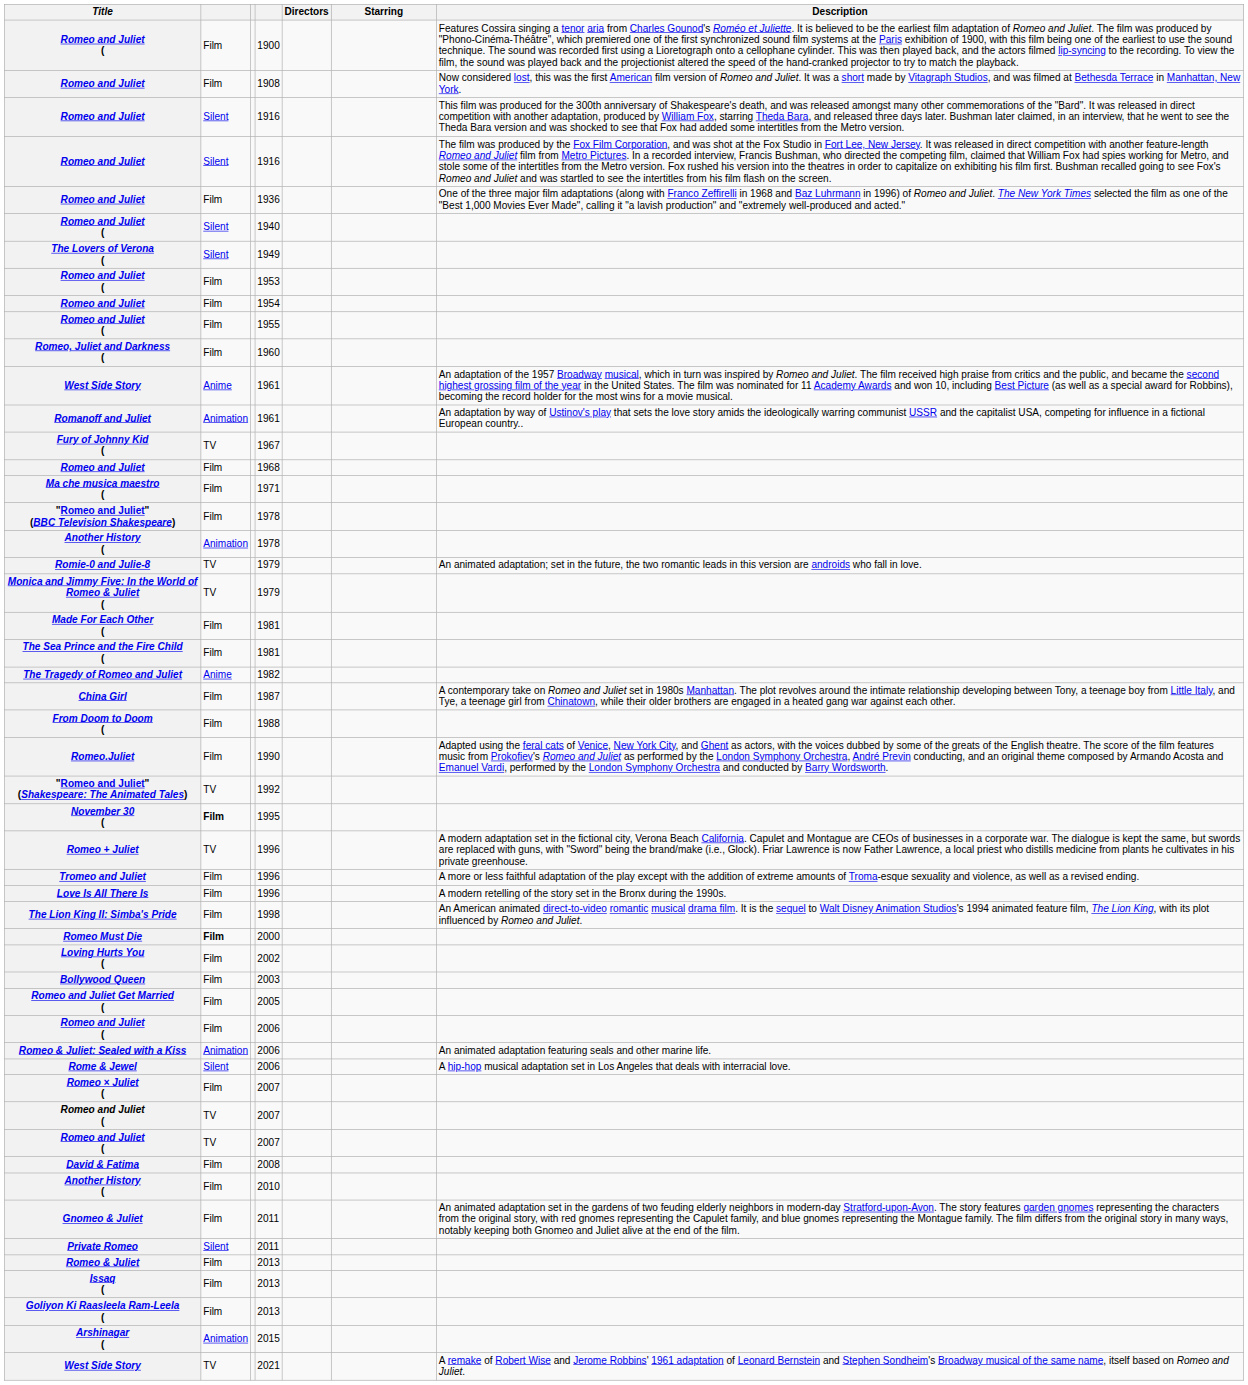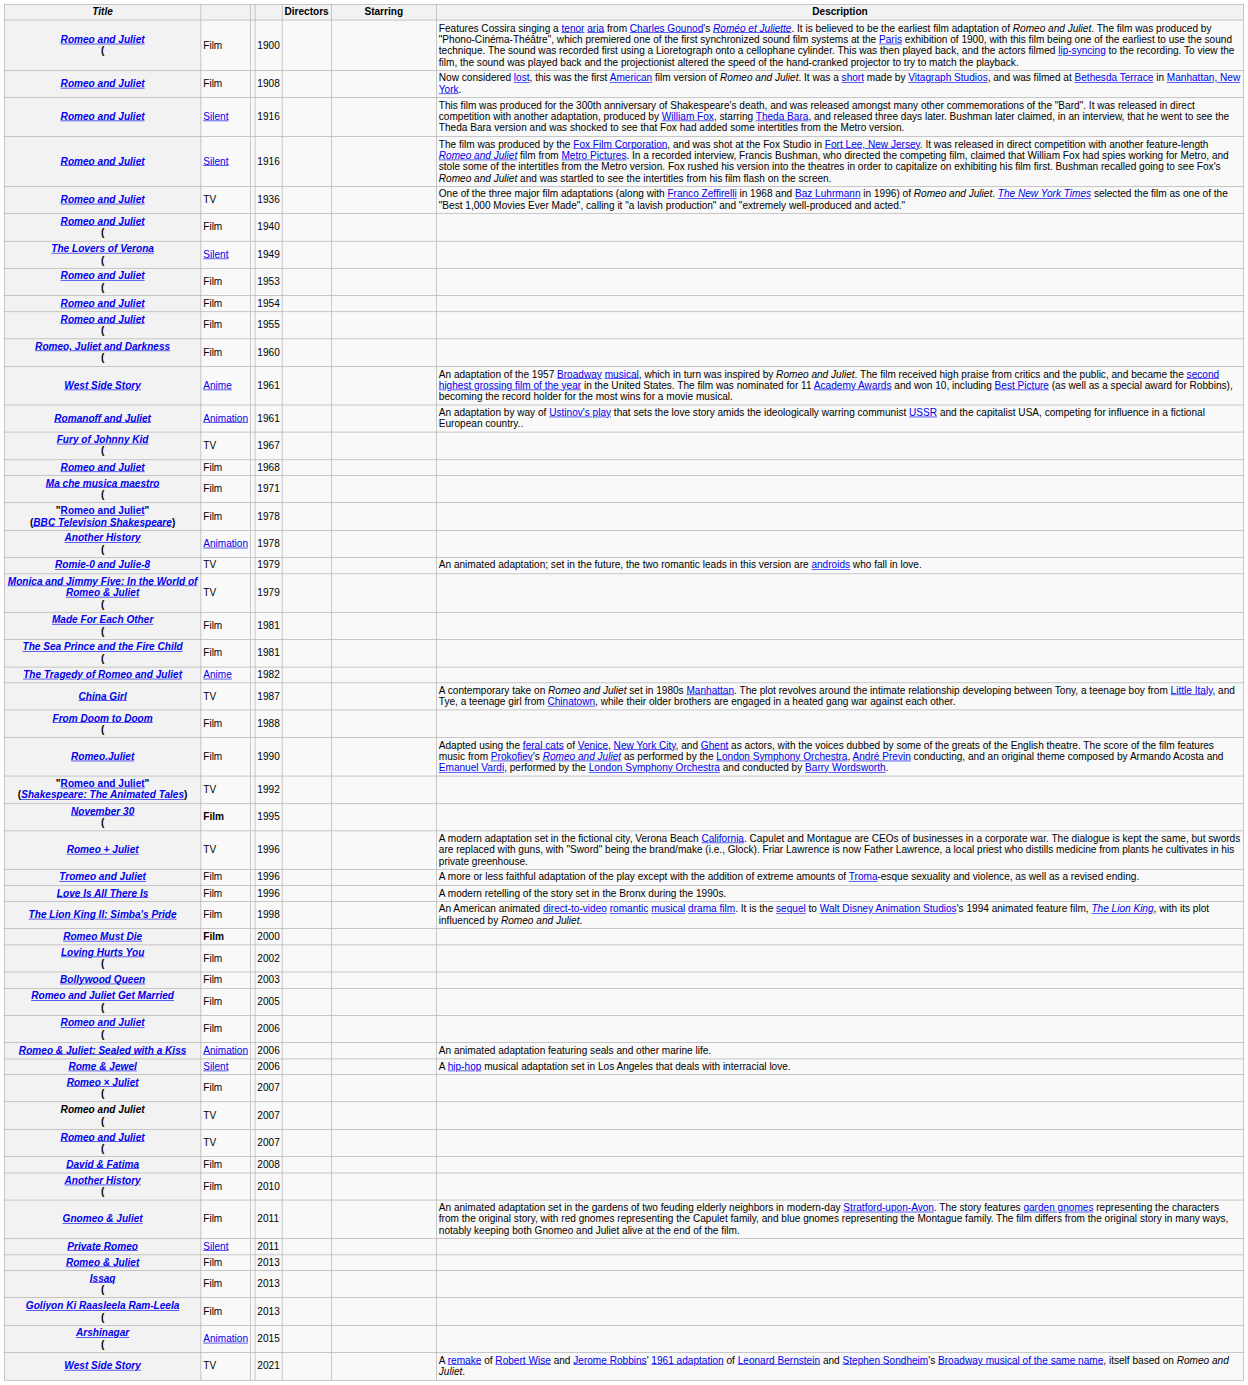 <table class="wikitable sortable">
 <tr>
 <th scope="col"><em>Title</em></th>
 <th scope="col"></th>
 <th scope="col"></th>
 <th scope="col"></th>
 <th scope="col" class="unsortable">Directors</th>
 <th scope="col" class="unsortable" style="min-width: 10em">Starring</th>
 <th scope="col" class="unsortable" style="min-width: 15em">Description</th>
 </tr>
 <tr>
 <th scope="row" style="white-space: normal"><em><a href='#'>Romeo and Juliet</a></em><br>(</th>
 <td>Film</td>
 <td></td>
 <td>1900</td>
 <td></td>
 <td></td>
 <td>Features Cossira singing a <a href='#'>tenor</a> <a href='#'>aria</a> from <a href='#'>Charles Gounod</a>'s <em><a href='#'>Roméo et Juliette</a></em>. It is believed to be the earliest film adaptation of <em>Romeo and Juliet</em>. The film was produced by "Phono-Cinéma-Théâtre", which premiered one of the first synchronized sound film systems at the <a href='#'>Paris</a> exhibition of 1900, with this film being one of the earliest to use the sound technique. The sound was recorded first using a Lioretograph onto a cellophane cylinder. This was then played back, and the actors filmed <a href='#'>lip-syncing</a> to the recording. To view the film, the sound was played back and the projectionist altered the speed of the hand-cranked projector to try to match the playback.</td>
 </tr>
 <tr>
 <th scope="row" style="white-space: nowrap"><em><a href='#'>Romeo and Juliet</a></em></th>
 <td>Film</td>
 <td></td>
 <td>1908</td>
 <td></td>
 <td></td>
 <td>Now considered <a href='#'>lost</a>, this was the first <a href='#'>American</a> film version of <em>Romeo and Juliet</em>. It was a <a href='#'>short</a> made by <a href='#'>Vitagraph Studios</a>, and was filmed at <a href='#'>Bethesda Terrace</a> in <a href='#'>Manhattan, New York</a>.</td>
 </tr>
 <tr>
 <th scope="row" style="white-space: nowrap"><em><a href='#'>Romeo and Juliet</a></em></th>
 <td><a href='#'>Silent</a></td>
 <td></td>
 <td>1916</td>
 <td></td>
 <td></td>
 <td>This film was produced for the 300th anniversary of Shakespeare's death, and was released amongst many other commemorations of the "Bard". It was released in direct competition with another adaptation, produced by <a href='#'>William Fox</a>, starring <a href='#'>Theda Bara</a>, and released three days later. Bushman later claimed, in an interview, that he went to see the Theda Bara version and was shocked to see that Fox had added some intertitles from the Metro version.</td>
 </tr>
 <tr>
 <th scope="row" style="white-space: nowrap"><em><a href='#'>Romeo and Juliet</a></em></th>
 <td><a href='#'>Silent</a></td>
 <td></td>
 <td>1916</td>
 <td></td>
 <td></td>
 <td>The film was produced by the <a href='#'>Fox Film Corporation</a>, and was shot at the Fox Studio in <a href='#'>Fort Lee, New Jersey</a>. It was released in direct competition with another feature-length <em><a href='#'>Romeo and Juliet</a></em> film from <a href='#'>Metro Pictures</a>. In a recorded interview, Francis Bushman, who directed the competing film, claimed that William Fox had spies working for Metro, and stole some of the intertitles from the Metro version. Fox rushed his version into the theatres in order to capitalize on exhibiting his film first. Bushman recalled going to see Fox's <em>Romeo and Juliet</em> and was startled to see the intertitles from his film flash on the screen.</td>
 </tr>
 <tr>
 <th scope="row" style="white-space: nowrap"><em><a href='#'>Romeo and Juliet</a></em></th>
-<td>Film</td>
+<td>TV</td>
 <td></td>
 <td>1936</td>
 <td></td>
 <td></td>
 <td>One of the three major film adaptations (along with <a href='#'>Franco Zeffirelli</a> in 1968 and <a href='#'>Baz Luhrmann</a> in 1996) of <em>Romeo and Juliet</em>. <em><a href='#'>The New York Times</a></em> selected the film as one of the "Best 1,000 Movies Ever Made", calling it "a lavish production" and "extremely well-produced and acted."</td>
 </tr>
 <tr>
 <th scope="row" style="white-space: normal"><em><a href='#'>Romeo and Juliet</a></em><br>(</th>
-<td><a href='#'>Silent</a></td>
+<td>Film</td>
 <td></td>
 <td>1940</td>
 <td></td>
 <td></td>
 <td></td>
 </tr>
 <tr>
 <th scope="row" style="white-space: normal"><em><a href='#'>The Lovers of Verona</a></em><br>(</th>
 <td><a href='#'>Silent</a></td>
 <td></td>
 <td>1949</td>
 <td></td>
 <td></td>
 <td></td>
 </tr>
 <tr>
 <th scope="row" style="white-space: nowrap"><em><a href='#'>Romeo and Juliet</a></em><br>(</th>
 <td>Film</td>
 <td></td>
 <td>1953</td>
 <td></td>
 <td></td>
 <td></td>
 </tr>
 <tr>
 <th scope="row" style="white-space: nowrap"><em><a href='#'>Romeo and Juliet</a></em></th>
 <td>Film</td>
 <td></td>
 <td>1954</td>
 <td></td>
 <td></td>
 <td></td>
 </tr>
 <tr>
 <th scope="row" style="white-space: normal"><em><a href='#'>Romeo and Juliet</a></em><br>(</th>
 <td>Film</td>
 <td></td>
 <td>1955</td>
 <td></td>
 <td></td>
 <td></td>
 </tr>
 <tr>
 <th scope="row" style="white-space: normal"><em><a href='#'>Romeo, Juliet and Darkness</a></em><br>(</th>
 <td>Film</td>
 <td></td>
 <td>1960</td>
 <td></td>
 <td></td>
 <td></td>
 </tr>
 <tr>
 <th scope="row" style="white-space: nowrap"><em><a href='#'>West Side Story</a></em></th>
 <td><a href='#'>Anime</a></td>
 <td></td>
 <td>1961</td>
 <td></td>
 <td></td>
 <td>An adaptation of the 1957 <a href='#'>Broadway</a> <a href='#'>musical</a>, which in turn was inspired by <em>Romeo and Juliet</em>. The film received high praise from critics and the public, and became the <a href='#'>second highest grossing film of the year</a> in the United States. The film was nominated for 11 <a href='#'>Academy Awards</a> and won 10, including <a href='#'>Best Picture</a> (as well as a special award for Robbins), becoming the record holder for the most wins for a movie musical.</td>
 </tr>
 <tr>
 <th scope="row" style="white-space: nowrap"><em><a href='#'>Romanoff and Juliet</a></em></th>
 <td><a href='#'>Animation</a></td>
 <td></td>
 <td>1961</td>
 <td></td>
 <td></td>
 <td>An adaptation by way of <a href='#'>Ustinov's play</a> that sets the love story amids the ideologically warring communist <a href='#'>USSR</a> and the capitalist USA, competing for influence in a fictional European country..</td>
 </tr>
 <tr>
 <th scope="row" style="white-space: normal"><em><a href='#'>Fury of Johnny Kid</a></em><br>(</th>
 <td>TV</td>
 <td></td>
 <td>1967</td>
 <td></td>
 <td></td>
 <td></td>
 </tr>
 <tr>
 <th scope="row" style="white-space: nowrap"><em><a href='#'>Romeo and Juliet</a></em></th>
 <td>Film</td>
 <td></td>
 <td>1968</td>
 <td></td>
 <td></td>
 <td></td>
 </tr>
 <tr>
 <th scope="row" style="white-space: normal"><em><a href='#'>Ma che musica maestro</a></em><br>(</th>
 <td>Film</td>
 <td></td>
 <td>1971</td>
 <td></td>
 <td></td>
 <td></td>
 </tr>
 <tr>
 <th scope="row" style="white-space: nowrap">"<a href='#'>Romeo and Juliet</a>"<br>(<em><a href='#'>BBC Television Shakespeare</a></em>)</th>
 <td>Film</td>
 <td></td>
 <td>1978</td>
 <td></td>
 <td></td>
 <td></td>
 </tr>
 <tr>
 <th scope="row" style="white-space: normal"><em><a href='#'>Another History</a></em><br>(</th>
 <td><a href='#'>Animation</a></td>
 <td></td>
 <td>1978</td>
 <td></td>
 <td></td>
 <td></td>
 </tr>
 <tr>
 <th scope="row" style="white-space: nowrap"><em><a href='#'>Romie-0 and Julie-8</a></em></th>
 <td>TV</td>
 <td></td>
 <td>1979</td>
 <td></td>
 <td></td>
 <td>An animated adaptation; set in the future, the two romantic leads in this version are <a href='#'>androids</a> who fall in love.</td>
 </tr>
 <tr>
 <th scope="row" style="white-space: normal"><em><a href='#'>Monica and Jimmy Five: In the World of Romeo & Juliet</a></em><br>(</th>
 <td>TV</td>
 <td></td>
 <td>1979</td>
 <td></td>
 <td></td>
 <td></td>
 </tr>
 <tr>
 <th scope="row" style="white-space: normal"><em><a href='#'>Made For Each Other</a></em><br>(</th>
 <td>Film</td>
 <td></td>
 <td>1981</td>
 <td></td>
 <td></td>
 <td></td>
 </tr>
 <tr>
 <th scope="row" style="white-space: normal"><em><a href='#'>The Sea Prince and the Fire Child</a></em><br>(</th>
 <td>Film</td>
 <td></td>
 <td>1981</td>
 <td></td>
 <td></td>
 <td></td>
 </tr>
 <tr>
 <th scope="row" style="white-space: nowrap"><em><a href='#'>The Tragedy of Romeo and Juliet</a></em></th>
 <td><a href='#'>Anime</a></td>
 <td></td>
 <td>1982</td>
 <td></td>
 <td></td>
 <td></td>
 </tr>
 <tr>
 <th scope="row" style="white-space: nowrap"><em><a href='#'>China Girl</a></em></th>
-<td>Film</td>
+<td>TV</td>
 <td></td>
 <td>1987</td>
 <td></td>
 <td></td>
 <td>A contemporary take on <em>Romeo and Juliet</em> set in 1980s <a href='#'>Manhattan</a>. The plot revolves around the intimate relationship developing between Tony, a teenage boy from <a href='#'>Little Italy</a>, and Tye, a teenage girl from <a href='#'>Chinatown</a>, while their older brothers are engaged in a heated gang war against each other.</td>
 </tr>
 <tr>
 <th scope="row" style="white-space: normal"><em><a href='#'>From Doom to Doom</a></em><br>(</th>
 <td>Film</td>
 <td></td>
 <td>1988</td>
 <td></td>
 <td></td>
 <td></td>
 </tr>
 <tr>
 <th scope="row" style="white-space: nowrap"><em><a href='#'>Romeo.Juliet</a></em></th>
 <td>Film</td>
 <td></td>
 <td>1990</td>
 <td></td>
 <td></td>
 <td>Adapted using the <a href='#'>feral cats</a> of <a href='#'>Venice</a>, <a href='#'>New York City</a>, and <a href='#'>Ghent</a> as actors, with the voices dubbed by some of the greats of the English theatre. The score of the film features music from <a href='#'>Prokofiev</a>'s <em><a href='#'>Romeo and Juliet</a></em> as performed by the <a href='#'>London Symphony Orchestra</a>, <a href='#'>André Previn</a> conducting, and an original theme composed by Armando Acosta and <a href='#'>Emanuel Vardi</a>, performed by the <a href='#'>London Symphony Orchestra</a> and conducted by <a href='#'>Barry Wordsworth</a>.</td>
 </tr>
 <tr>
 <th scope="row" style="white-space: nowrap">"<a href='#'>Romeo and Juliet</a>"<br>(<em><a href='#'>Shakespeare: The Animated Tales</a></em>)</th>
 <td>TV</td>
 <td></td>
 <td>1992</td>
 <td></td>
 <td></td>
 <td></td>
 </tr>
 <tr>
 <th scope="row" style="white-space: nowrap"><em><a href='#'>November 30</a></em><br>(</th>
 <td><strong>Film</strong></td>
 <td></td>
 <td>1995</td>
 <td></td>
 <td></td>
 </tr>
 <tr>
 <th scope="row" style="white-space: nowrap"><em><a href='#'>Romeo + Juliet</a></em></th>
 <td>TV</td>
 <td></td>
 <td>1996</td>
 <td></td>
 <td></td>
 <td>A modern adaptation set in the fictional city, Verona Beach <a href='#'>California</a>. Capulet and Montague are CEOs of businesses in a corporate war. The dialogue is kept the same, but swords are replaced with guns, with "Sword" being the brand/make (i.e., Glock). Friar Lawrence is now Father Lawrence, a local priest who distills medicine from plants he cultivates in his private greenhouse.</td>
 </tr>
 <tr>
 <th scope="row" style="white-space: nowrap"><em><a href='#'>Tromeo and Juliet</a></em></th>
 <td>Film</td>
 <td></td>
 <td>1996</td>
 <td></td>
 <td></td>
 <td>A more or less faithful adaptation of the play except with the addition of extreme amounts of <a href='#'>Troma</a>-esque sexuality and violence, as well as a revised ending.</td>
 </tr>
 <tr>
 <th scope="row" style="white-space: nowrap"><em><a href='#'>Love Is All There Is</a></em></th>
 <td>Film</td>
 <td></td>
 <td>1996</td>
 <td></td>
 <td></td>
 <td>A modern retelling of the story set in the Bronx during the 1990s.</td>
 </tr>
 <tr>
 <th scope="row" style="white-space: nowrap"><em><a href='#'>The Lion King II: Simba's Pride</a></em></th>
 <td>Film</td>
 <td></td>
 <td>1998</td>
 <td></td>
 <td></td>
 <td>An American animated <a href='#'>direct-to-video</a> <a href='#'>romantic</a> <a href='#'>musical</a> <a href='#'>drama film</a>. It is the <a href='#'>sequel</a> to <a href='#'>Walt Disney Animation Studios</a>'s 1994 animated feature film, <em><a href='#'>The Lion King</a></em>, with its plot influenced by <em>Romeo and Juliet</em>.</td>
 </tr>
 <tr>
 <th scope="row" style="white-space: nowrap"><em><a href='#'>Romeo Must Die</a></em></th>
 <td><strong>Film</strong></td>
 <td></td>
 <td>2000</td>
 <td></td>
 <td></td>
 <td></td>
 </tr>
 <tr>
 <th scope="row" style="white-space: normal"><em><a href='#'>Loving Hurts You</a></em><br>(</th>
 <td>Film</td>
 <td></td>
 <td>2002</td>
 <td></td>
 <td></td>
 <td></td>
 </tr>
 <tr>
 <th scope="row" style="white-space: nowrap"><em><a href='#'>Bollywood Queen</a></em></th>
 <td>Film</td>
 <td></td>
 <td>2003</td>
 <td></td>
 <td></td>
 <td></td>
 </tr>
 <tr>
 <th scope="row" style="white-space: normal"><em><a href='#'>Romeo and Juliet Get Married</a></em><br>(</th>
 <td>Film</td>
 <td></td>
 <td>2005</td>
 <td></td>
 <td></td>
 <td></td>
 </tr>
 <tr>
 <th scope="row" style="white-space: normal"><em><a href='#'>Romeo and Juliet</a></em><br>(</th>
 <td>Film</td>
 <td></td>
 <td>2006</td>
 <td></td>
 <td></td>
 <td></td>
 </tr>
 <tr>
 <th scope="row" style="white-space: normal"><em><a href='#'>Romeo & Juliet: Sealed with a Kiss</a></em></th>
 <td><a href='#'>Animation</a></td>
 <td></td>
 <td>2006</td>
 <td></td>
 <td></td>
 <td>An animated adaptation featuring seals and other marine life.</td>
 </tr>
 <tr>
 <th scope="row" style="white-space: nowrap"><em><a href='#'>Rome & Jewel</a></em></th>
 <td><a href='#'>Silent</a></td>
 <td></td>
 <td>2006</td>
 <td></td>
 <td></td>
 <td>A <a href='#'>hip-hop</a> musical adaptation set in Los Angeles that deals with interracial love.</td>
 </tr>
 <tr>
 <th scope="row" style="white-space: normal"><em><a href='#'>Romeo × Juliet</a></em><br>(</th>
 <td>Film</td>
 <td></td>
 <td>2007</td>
 <td></td>
 <td></td>
 <td></td>
 </tr>
 <tr>
 <th scope="row" style="white-space: normal"><em>Romeo and Juliet</em><br>(</th>
 <td>TV</td>
 <td></td>
 <td>2007</td>
 <td></td>
 <td></td>
 <td></td>
 </tr>
 <tr>
 <th scope="row" style="white-space: normal"><em><a href='#'>Romeo and Juliet</a></em><br>(</th>
 <td>TV</td>
 <td></td>
 <td>2007</td>
 <td></td>
 <td></td>
 <td></td>
 </tr>
 <tr>
 <th scope="row" style="white-space: nowrap"><em><a href='#'>David & Fatima</a></em></th>
 <td>Film</td>
 <td></td>
 <td>2008</td>
 <td></td>
 <td></td>
 <td></td>
 </tr>
 <tr>
 <th scope="row" style="white-space: normal"><em><a href='#'>Another History</a></em><br>(</th>
 <td>Film</td>
 <td></td>
 <td>2010</td>
 <td></td>
 <td></td>
 <td></td>
 </tr>
 <tr>
 <th scope="row" style="white-space: nowrap"><em><a href='#'>Gnomeo & Juliet</a></em></th>
 <td>Film</td>
 <td></td>
 <td>2011</td>
 <td></td>
 <td></td>
 <td>An animated adaptation set in the gardens of two feuding elderly neighbors in modern-day <a href='#'>Stratford-upon-Avon</a>. The story features <a href='#'>garden gnomes</a> representing the characters from the original story, with red gnomes representing the Capulet family, and blue gnomes representing the Montague family. The film differs from the original story in many ways, notably keeping both Gnomeo and Juliet alive at the end of the film.</td>
 </tr>
 <tr>
 <th scope="row" style="white-space: nowrap"><em><a href='#'>Private Romeo</a></em></th>
 <td><a href='#'>Silent</a></td>
 <td></td>
 <td>2011</td>
 <td></td>
 <td></td>
 <td></td>
 </tr>
 <tr>
 <th scope="row" style="white-space: nowrap"><em><a href='#'>Romeo & Juliet</a></em></th>
 <td>Film</td>
 <td></td>
 <td>2013</td>
 <td></td>
 <td></td>
 <td></td>
 </tr>
 <tr>
 <th scope="row" style="white-space: normal"><em><a href='#'>Issaq</a></em><br>(</th>
 <td>Film</td>
 <td></td>
 <td>2013</td>
 <td></td>
 <td></td>
 <td></td>
 </tr>
 <tr>
 <th scope="row" style="white-space: normal"><em><a href='#'>Goliyon Ki Raasleela Ram-Leela</a></em><br>(</th>
 <td>Film</td>
 <td></td>
 <td>2013</td>
 <td></td>
 <td></td>
 <td></td>
 </tr>
 <tr>
 <th scope="row" style="white-space: normal"><em><a href='#'>Arshinagar</a></em><br>(</th>
 <td><a href='#'>Animation</a></td>
 <td></td>
 <td>2015</td>
 <td></td>
 <td></td>
 <td></td>
 </tr>
 <tr>
 <th scope="row" style="white-space: normal"><em><a href='#'>West Side Story</a></em></th>
 <td>TV</td>
 <td></td>
 <td>2021</td>
 <td></td>
 <td></td>
 <td>A <a href='#'>remake</a> of <a href='#'>Robert Wise</a> and <a href='#'>Jerome Robbins</a>' <a href='#'>1961 adaptation</a> of <a href='#'>Leonard Bernstein</a> and <a href='#'>Stephen Sondheim</a>'s <a href='#'>Broadway musical of the same name</a>, itself based on <em>Romeo and Juliet</em>.</td>
 </tr>
 </table>
